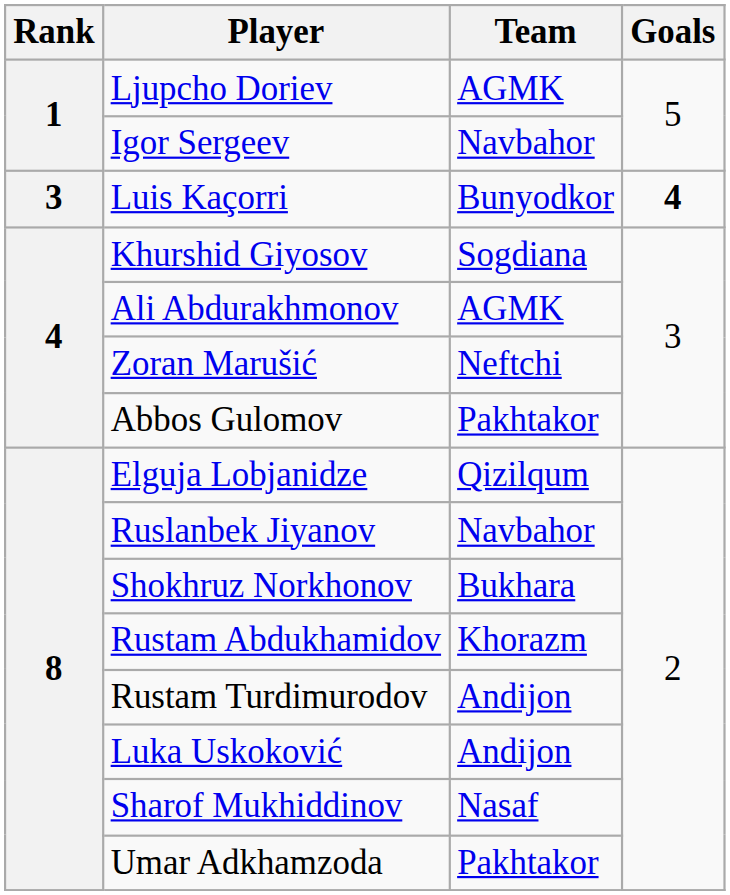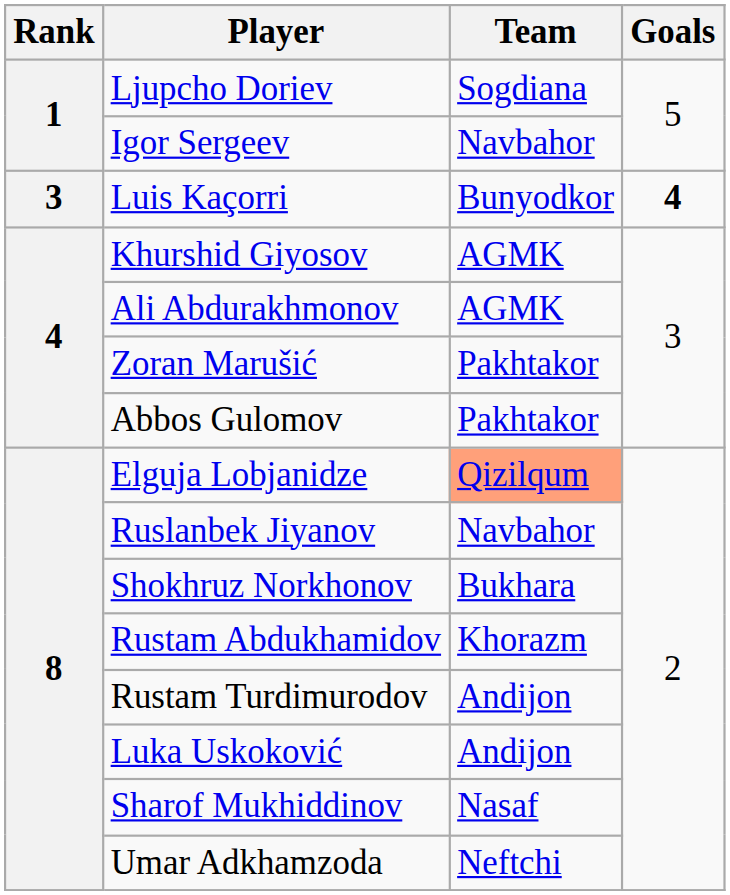 <table class="wikitable" style="text-align:center">
 <tr>
 <th>Rank</th>
 <th>Player</th>
 <th>Team</th>
 <th>Goals</th>
 </tr>
 <tr>
 <th rowspan="2">1</th>
 <td align="left"> <a href='#'>Ljupcho Doriev</a></td>
-<td align="left"><a href='#'>AGMK</a></td>
+<td align="left"><a href='#'>Sogdiana</a></td>
 <td rowspan="2">5</td>
 </tr>
 <tr>
 <td align="left"> <a href='#'>Igor Sergeev</a></td>
 <td align="left"><a href='#'>Navbahor</a></td>
 </tr>
 <tr>
 <th>3</th>
 <td align="left"> <a href='#'>Luis Kaçorri</a></td>
 <td align="left"><a href='#'>Bunyodkor</a></td>
 <td><strong>4</strong></td>
 </tr>
 <tr>
 <th rowspan="4">4</th>
 <td align="left"> <a href='#'>Khurshid Giyosov</a></td>
-<td align="left"><a href='#'>Sogdiana</a></td>
+<td align="left"><a href='#'>AGMK</a></td>
 <td rowspan="4">3</td>
 </tr>
 <tr>
 <td align="left"> <a href='#'>Ali Abdurakhmonov</a></td>
 <td align="left"><a href='#'>AGMK</a></td>
 </tr>
 <tr>
 <td align="left"> <a href='#'>Zoran Marušić</a></td>
-<td align="left"><a href='#'>Neftchi</a></td>
+<td align="left"><a href='#'>Pakhtakor</a></td>
 </tr>
 <tr>
 <td align="left"> Abbos Gulomov</td>
 <td align="left"><a href='#'>Pakhtakor</a></td>
 </tr>
 <tr>
 <th rowspan="8">8</th>
 <td align="left"> <a href='#'>Elguja Lobjanidze</a></td>
-<td align="left"><a href='#'>Qizilqum</a></td>
+<td align="left" style="background: lightsalmon;"><a href='#'>Qizilqum</a></td>
 <td rowspan="8">2</td>
 </tr>
 <tr>
 <td align="left"> <a href='#'>Ruslanbek Jiyanov</a></td>
 <td align="left"><a href='#'>Navbahor</a></td>
 </tr>
 <tr>
 <td align="left"> <a href='#'>Shokhruz Norkhonov</a></td>
 <td align="left"><a href='#'>Bukhara</a></td>
 </tr>
 <tr>
 <td align="left"> <a href='#'>Rustam Abdukhamidov</a></td>
 <td align="left"><a href='#'>Khorazm</a></td>
 </tr>
 <tr>
 <td align="left"> Rustam Turdimurodov</td>
 <td align="left"><a href='#'>Andijon</a></td>
 </tr>
 <tr>
 <td align="left"> <a href='#'>Luka Uskoković</a></td>
 <td align="left"><a href='#'>Andijon</a></td>
 </tr>
 <tr>
 <td align="left"> <a href='#'>Sharof Mukhiddinov</a></td>
 <td align="left"><a href='#'>Nasaf</a></td>
 </tr>
 <tr>
 <td align="left"> Umar Adkhamzoda</td>
-<td align="left"><a href='#'>Pakhtakor</a></td>
+<td align="left"><a href='#'>Neftchi</a></td>
 </tr>
 </table>
